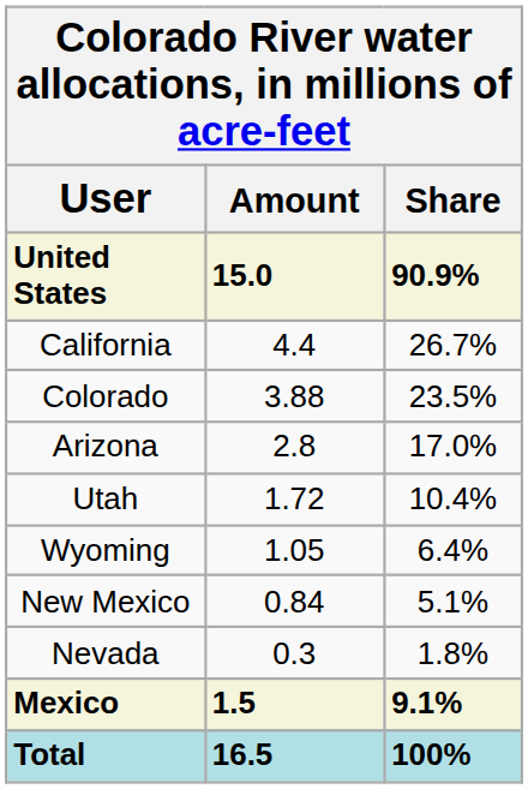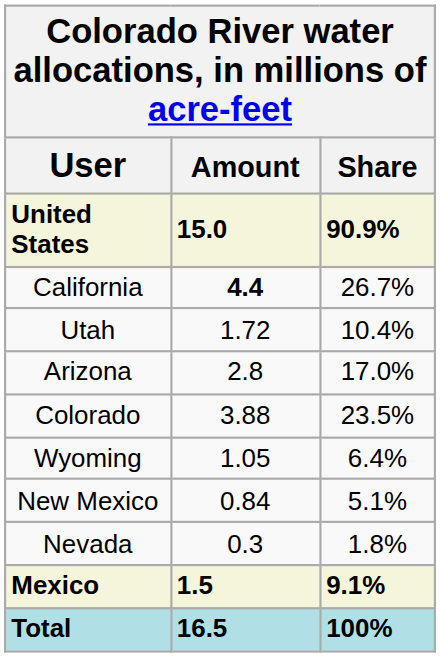 <table class="wikitable sortable" style="float:left; width:200px; margin-right: 1em">
 <tr>
 <th colspan=3>Colorado River water allocations, in millions of <a href='#'>acre-feet</a></th>
 </tr>
 <tr style="font-size:9pt align=center">
 <th>User</th>
 <th><small>Amount</small></th>
 <th><small>Share</small></th>
 </tr>
 <tr style="font-size:9pt; text-align:left;">
 <td style="background:beige;"><strong>United States</strong></td>
 <td style="background:beige;"><strong>15.0</strong></td>
 <td style="background:beige;"><strong>90.9%</strong></td>
 </tr>
 <tr style="font-size:9pt; text-align:center;">
 <td>California</td>
-<td>4.4</td>
+<td><strong>4.4</strong></td>
 <td>26.7%</td>
 </tr>
 <tr style="font-size:9pt; text-align:center;">
-<td>Colorado</td>
-<td>3.88</td>
-<td>23.5%</td>
+<td>Utah</td>
+<td>1.72</td>
+<td>10.4%</td>
 </tr>
 <tr style="font-size:9pt; text-align:center;">
 <td>Arizona</td>
 <td>2.8</td>
 <td>17.0%</td>
 </tr>
 <tr style="font-size:9pt; text-align:center;">
-<td>Utah</td>
-<td>1.72</td>
-<td>10.4%</td>
+<td>Colorado</td>
+<td>3.88</td>
+<td>23.5%</td>
 </tr>
 <tr style="font-size:9pt; text-align:center;">
 <td>Wyoming</td>
 <td>1.05</td>
 <td>6.4%</td>
 </tr>
 <tr style="font-size:9pt; text-align:center;">
 <td>New Mexico</td>
 <td>0.84</td>
 <td>5.1%</td>
 </tr>
 <tr style="font-size:9pt; text-align:center;">
 <td>Nevada</td>
 <td>0.3</td>
 <td>1.8%</td>
 </tr>
 <tr style="font-size:9pt; text-align:left;">
 <td style="background:beige;"><strong>Mexico</strong></td>
 <td style="background:beige;"><strong>1.5</strong></td>
 <td style="background:beige;"><strong>9.1%</strong></td>
 </tr>
 <tr class="sortbottom" style="font-size:9pt; text-align:left; background:#b0e0e6;">
 <td><strong>Total</strong></td>
 <td><strong>16.5</strong></td>
 <td><strong>100%</strong></td>
 </tr>
 </table>
